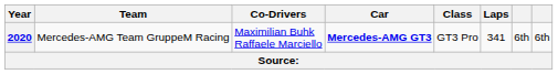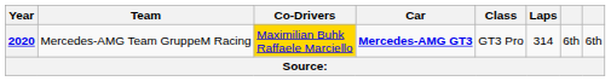 <table class="wikitable" style="text-align:center; font-size:90%">
 <tr>
 <th>Year</th>
 <th>Team</th>
 <th>Co-Drivers</th>
 <th>Car</th>
 <th>Class</th>
 <th>Laps</th>
 <th></th>
 <th></th>
 </tr>
 <tr>
 <th><a href='#'>2020</a></th>
 <td align="left"> Mercedes-AMG Team GruppeM Racing</td>
-<td align="left"> <a href='#'>Maximilian Buhk</a><br> <a href='#'>Raffaele Marciello</a></td>
+<td align="left" style="background: gold;"> <a href='#'>Maximilian Buhk</a><br> <a href='#'>Raffaele Marciello</a></td>
 <td align="left"><strong><a href='#'>Mercedes-AMG GT3</a></strong></td>
 <td>GT3 Pro</td>
-<td>341</td>
+<td>314</td>
 <td>6th</td>
 <td>6th</td>
 </tr>
 <tr>
 <th colspan="8">Source:</th>
 </tr>
 </table>
